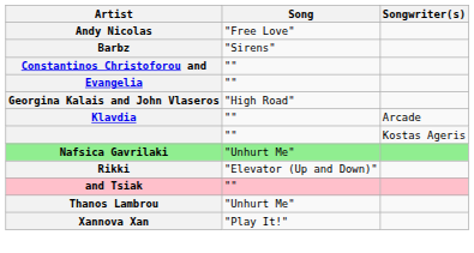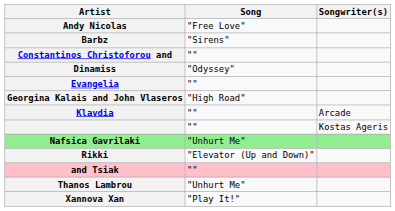 <table class="wikitable sortable plainrowheaders" style="margin: 1em auto 1em auto">
 <tr>
 <th>Artist</th>
 <th>Song</th>
 <th>Songwriter(s)</th>
 </tr>
 <tr>
 <th scope="row">Andy Nicolas</th>
 <td>"Free Love"</td>
 <td></td>
 </tr>
 <tr>
 <th scope="row">Barbz</th>
 <td>"Sirens"</td>
 <td></td>
 </tr>
 <tr>
 <th scope="row"><a href='#'>Constantinos Christoforou</a> and </th>
 <td>"" </td>
+<td></td>
+</tr>
+<tr>
+<th scope="row">Dinamiss</th>
+<td>"Odyssey"</td>
 <td></td>
 </tr>
 <tr>
 <th scope="row"><a href='#'>Evangelia</a></th>
 <td>"" </td>
 <td></td>
 </tr>
 <tr>
 <th scope="row">Georgina Kalais and John Vlaseros</th>
 <td>"High Road"</td>
 <td></td>
 </tr>
 <tr>
 <th scope="row"><a href='#'>Klavdia</a></th>
 <td>"" </td>
 <td>Arcade</td>
 </tr>
 <tr>
 <th scope="row"></th>
 <td>"" </td>
 <td>Kostas Ageris</td>
 </tr>
 <tr style="background:#90EE90;">
 <th scope="row" style="background:#90EE90;">Nafsica Gavrilaki</th>
 <td>"Unhurt Me"</td>
 <td></td>
 </tr>
 <tr>
 <th scope="row">Rikki</th>
 <td>"Elevator (Up and Down)"</td>
 <td></td>
 </tr>
 <tr style="background:#FFC0CB">
 <th scope="row" style="background:#FFC0CB"> and Tsiak</th>
 <td>"" </td>
 <td></td>
 </tr>
 <tr>
 <th scope="row">Thanos Lambrou</th>
 <td>"Unhurt Me"</td>
 <td></td>
 </tr>
 <tr>
 <th scope="row">Xannova Xan</th>
 <td>"Play It!"</td>
 <td></td>
 </tr>
 </table>
